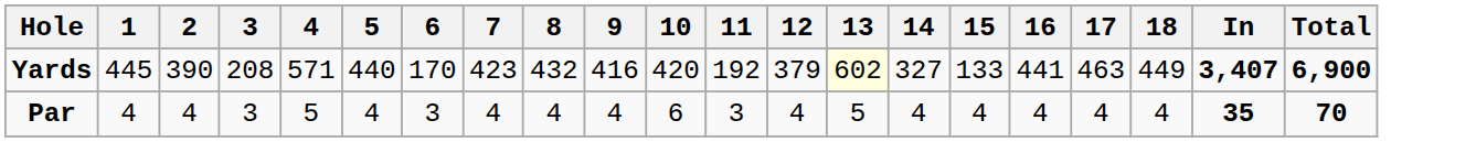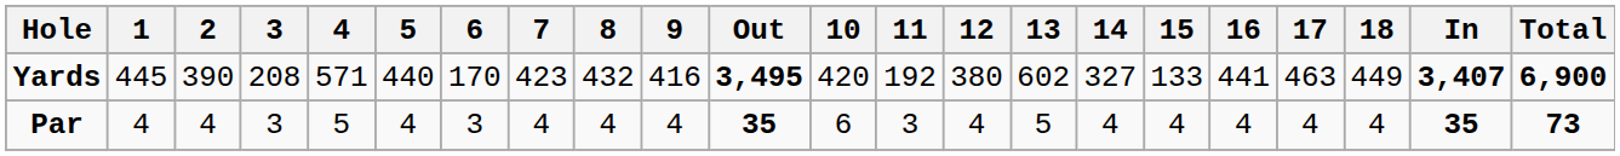 <table class="wikitable" style="text-align:center">
 <tr>
 <th>Hole</th>
 <th>1</th>
 <th>2</th>
 <th>3</th>
 <th>4</th>
 <th>5</th>
 <th>6</th>
 <th>7</th>
 <th>8</th>
 <th>9</th>
+<th>Out</th>
 <th>10</th>
 <th>11</th>
 <th>12</th>
 <th>13</th>
 <th>14</th>
 <th>15</th>
 <th>16</th>
 <th>17</th>
 <th>18</th>
 <th>In</th>
 <th>Total</th>
 </tr>
 <tr>
 <td><strong>Yards</strong></td>
 <td>445</td>
 <td>390</td>
 <td>208</td>
 <td>571</td>
 <td>440</td>
 <td>170</td>
 <td>423</td>
 <td>432</td>
 <td>416</td>
+<td><strong>3,495</strong></td>
 <td>420</td>
 <td>192</td>
-<td>379</td>
-<td style="background: lightyellow;">602</td>
+<td>380</td>
+<td>602</td>
 <td>327</td>
 <td>133</td>
 <td>441</td>
 <td>463</td>
 <td>449</td>
 <td><strong>3,407</strong></td>
 <td><strong>6,900</strong></td>
 </tr>
 <tr>
 <td><strong>Par</strong></td>
 <td>4</td>
 <td>4</td>
 <td>3</td>
 <td>5</td>
 <td>4</td>
 <td>3</td>
 <td>4</td>
 <td>4</td>
 <td>4</td>
+<td><strong>35</strong></td>
 <td>6</td>
 <td>3</td>
 <td>4</td>
 <td>5</td>
 <td>4</td>
 <td>4</td>
 <td>4</td>
 <td>4</td>
 <td>4</td>
 <td><strong>35</strong></td>
-<td><strong>70</strong></td>
+<td><strong>73</strong></td>
 </tr>
 </table>
